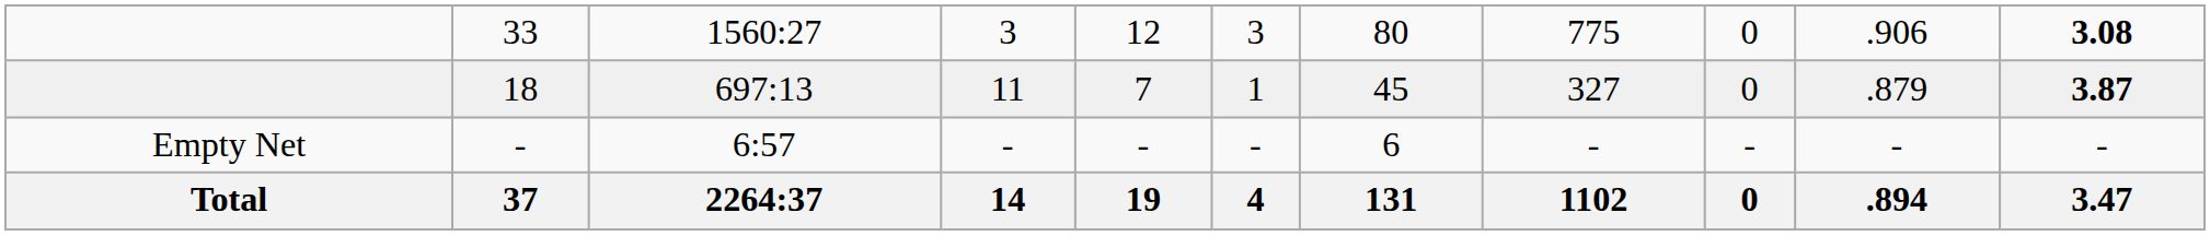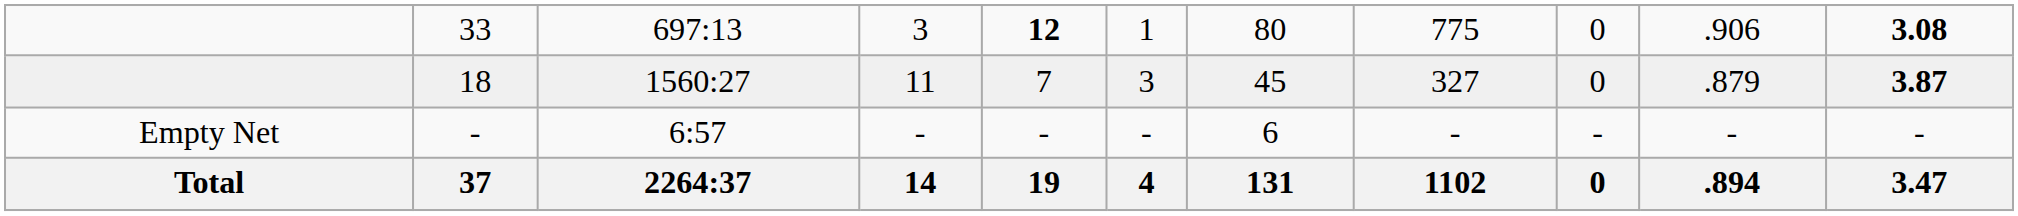 <table class="wikitable sortable" width ="1000">
 <tr align="center">
 </tr>
 <tr align="center" bgcolor="">
 <td></td>
 <td>33</td>
-<td>1560:27</td>
+<td>697:13</td>
 <td>3</td>
-<td>12</td>
-<td>3</td>
+<td><strong>12</strong></td>
+<td>1</td>
 <td>80</td>
 <td>775</td>
 <td>0</td>
 <td>.906</td>
 <td><strong>3.08</strong></td>
 </tr>
 <tr align="center" bgcolor="f0f0f0">
 <td></td>
 <td>18</td>
-<td>697:13</td>
+<td>1560:27</td>
 <td>11</td>
 <td>7</td>
-<td>1</td>
+<td>3</td>
 <td>45</td>
 <td>327</td>
 <td>0</td>
 <td>.879</td>
 <td><strong>3.87</strong></td>
 </tr>
 <tr align="center" bgcolor="">
 <td>Empty Net</td>
 <td>-</td>
 <td>6:57</td>
 <td>-</td>
 <td>-</td>
 <td>-</td>
 <td>6</td>
 <td>-</td>
 <td>-</td>
 <td>-</td>
 <td>-</td>
 </tr>
 <tr>
 <th>Total</th>
 <th>37</th>
 <th>2264:37</th>
 <th>14</th>
 <th>19</th>
 <th>4</th>
 <th>131</th>
 <th>1102</th>
 <th>0</th>
 <th>.894</th>
 <th>3.47</th>
 </tr>
 </table>
